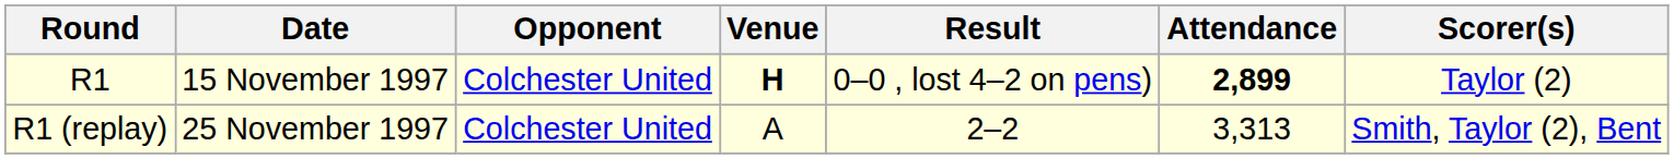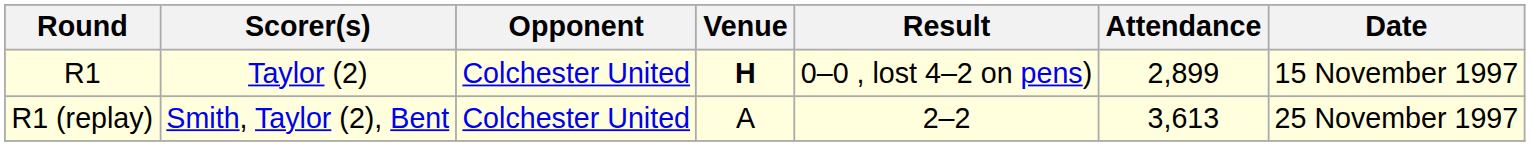 <table class="wikitable sortable" style="text-align:center;">
 <tr>
 <th>Round</th>
-<th>Date</th>
+<th>Scorer(s)</th>
 <th>Opponent</th>
 <th>Venue</th>
 <th>Result</th>
 <th>Attendance</th>
-<th>Scorer(s)</th>
+<th>Date</th>
 </tr>
 <tr style="background:#ffd;">
 <td>R1</td>
-<td>15 November 1997</td>
+<td><a href='#'>Taylor</a> (2)</td>
 <td><a href='#'>Colchester United</a></td>
 <td><strong>H</strong></td>
 <td>0–0 , lost 4–2 on <a href='#'>pens</a>)</td>
-<td><strong>2,899</strong></td>
-<td><a href='#'>Taylor</a> (2)</td>
+<td>2,899</td>
+<td>15 November 1997</td>
 </tr>
 <tr style="background:#ffd;">
 <td>R1 (replay)</td>
-<td>25 November 1997</td>
+<td><a href='#'>Smith</a>, <a href='#'>Taylor</a> (2), <a href='#'>Bent</a></td>
 <td><a href='#'>Colchester United</a></td>
 <td>A</td>
 <td>2–2</td>
-<td>3,313</td>
-<td><a href='#'>Smith</a>, <a href='#'>Taylor</a> (2), <a href='#'>Bent</a></td>
+<td>3,613</td>
+<td>25 November 1997</td>
 </tr>
 </table>
